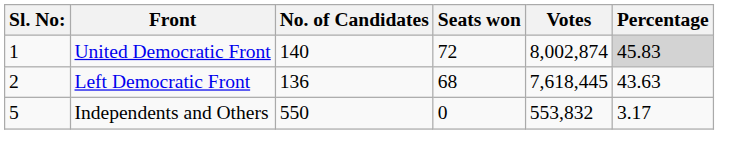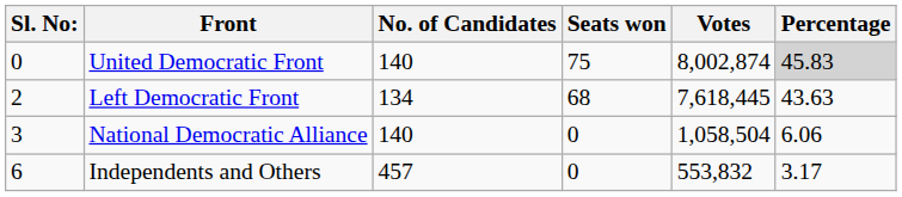 <table class="wikitable sortable collapsible">
 <tr>
 <th scope="col">Sl. No:</th>
 <th scope="col">Front</th>
 <th scope="col" class="unsortable">No. of Candidates</th>
 <th scope="col">Seats won</th>
 <th scope="col">Votes</th>
 <th scope="col">Percentage</th>
 </tr>
 <tr>
-<td>1</td>
+<td>0</td>
 <td><a href='#'>United Democratic Front</a></td>
 <td>140</td>
-<td>72</td>
+<td>75</td>
 <td>8,002,874</td>
 <td style="background: lightgrey;">45.83</td>
 </tr>
 <tr>
 <td>2</td>
 <td><a href='#'>Left Democratic Front</a></td>
-<td>136</td>
+<td>134</td>
 <td>68</td>
 <td>7,618,445</td>
 <td>43.63</td>
 </tr>
 <tr>
-<td>5</td>
+<td>3</td>
+<td><a href='#'>National Democratic Alliance</a></td>
+<td>140</td>
+<td>0</td>
+<td>1,058,504</td>
+<td>6.06</td>
+</tr>
+<tr>
+<td>6</td>
 <td>Independents and Others</td>
-<td>550</td>
+<td>457</td>
 <td>0</td>
 <td>553,832</td>
 <td>3.17</td>
 </tr>
 </table>
